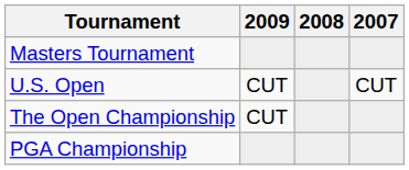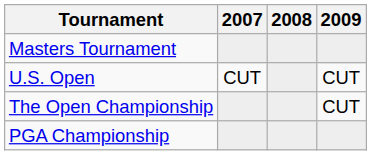 <table class="wikitable" style="font-size:95%;text-align:center;">
 <tr>
 <th>Tournament</th>
+<th>2007</th>
+<th>2008</th>
 <th>2009</th>
-<th>2008</th>
-<th>2007</th>
 </tr>
 <tr>
 <td align=left><a href='#'>Masters Tournament</a></td>
 <td style="background:#eeeeee;"></td>
 <td style="background:#eeeeee;"></td>
 <td style="background:#eeeeee;"></td>
 </tr>
 <tr>
 <td align=left><a href='#'>U.S. Open</a></td>
 <td>CUT</td>
 <td style="background:#eeeeee;"></td>
 <td>CUT</td>
 </tr>
 <tr>
 <td align=left><a href='#'>The Open Championship</a></td>
-<td>CUT</td>
 <td style="background:#eeeeee;"></td>
 <td style="background:#eeeeee;"></td>
+<td>CUT</td>
 </tr>
 <tr>
 <td align=left><a href='#'>PGA Championship</a></td>
 <td style="background:#eeeeee;"></td>
 <td style="background:#eeeeee;"></td>
 <td style="background:#eeeeee;"></td>
 </tr>
 </table>
